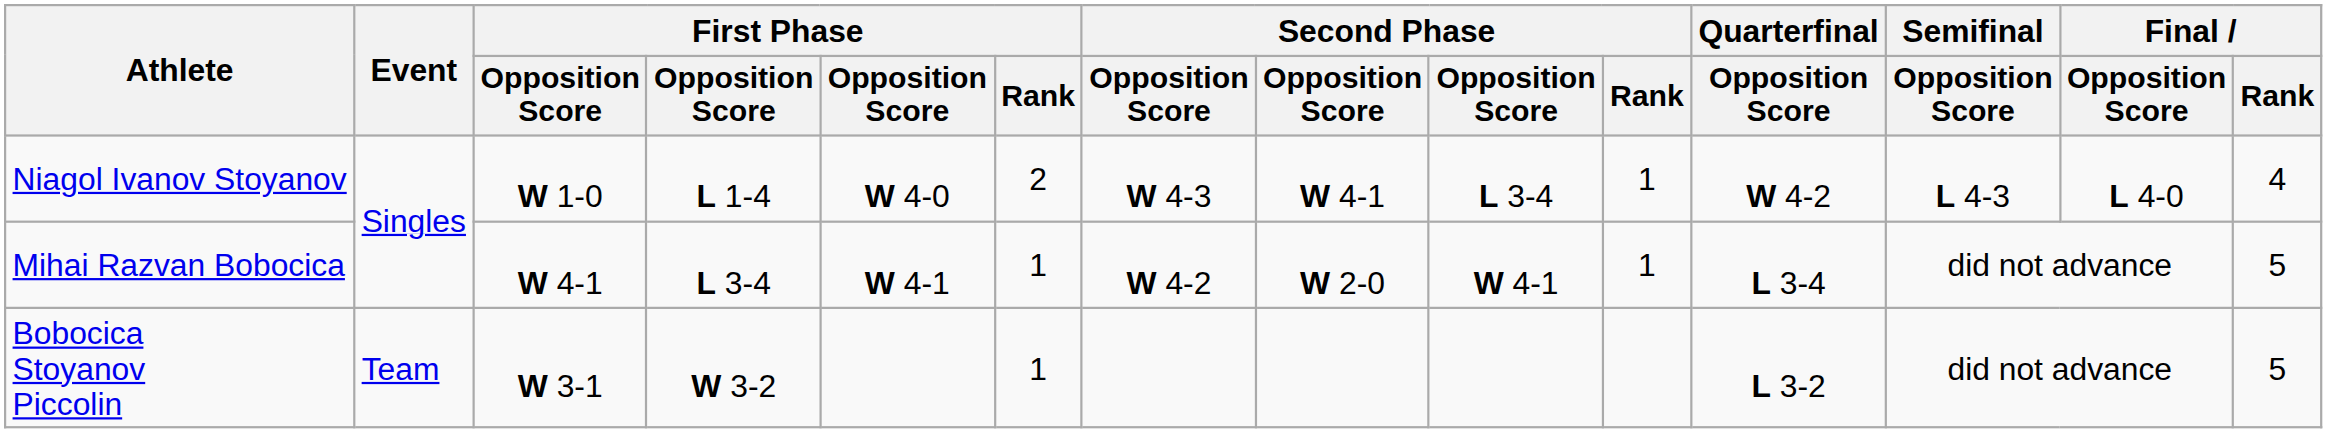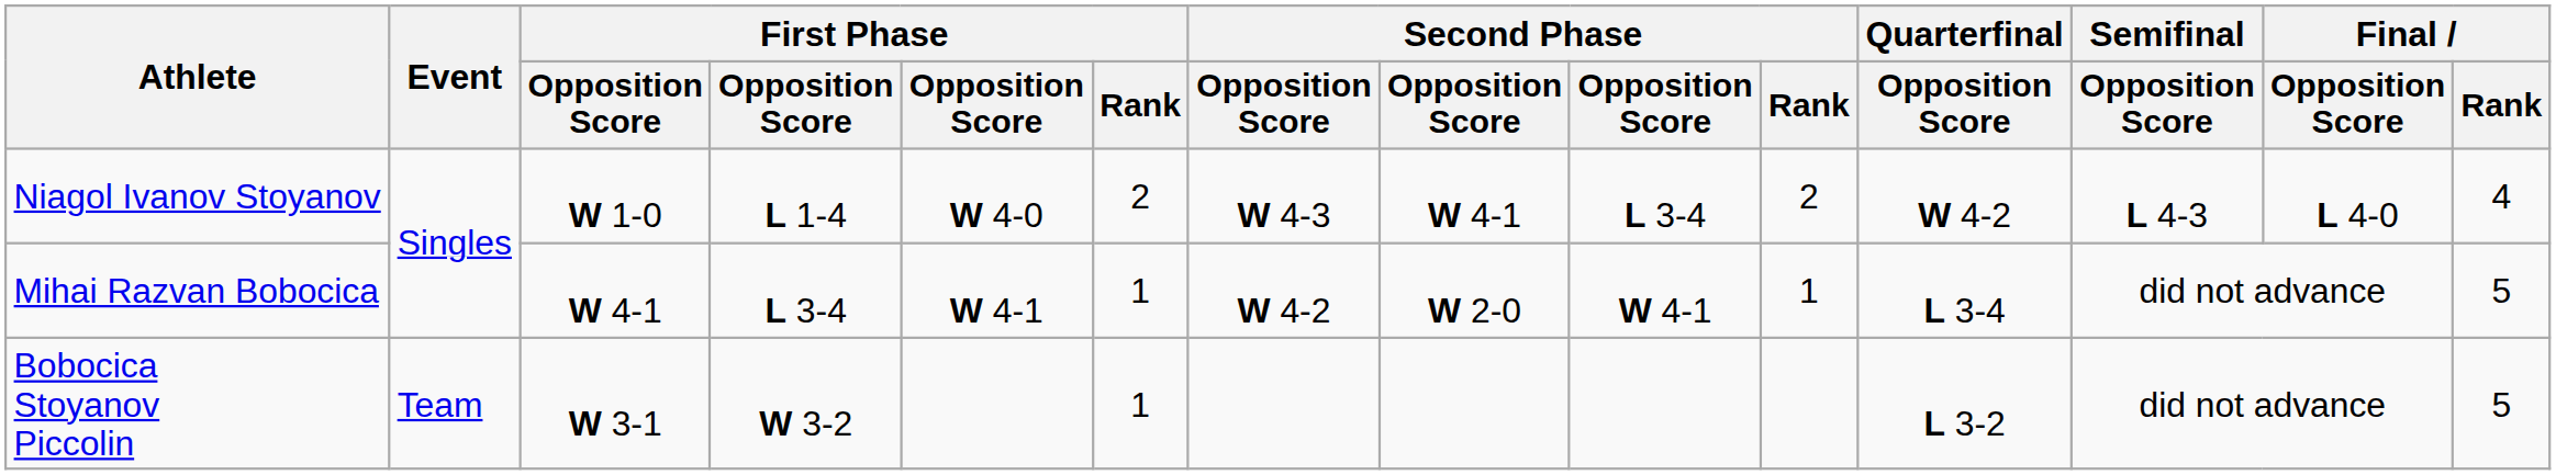 <table class="wikitable" style="font-size:90%">
 <tr>
 <th rowspan=2>Athlete</th>
 <th rowspan=2>Event</th>
 <th colspan=4>First Phase</th>
 <th colspan=4>Second Phase</th>
 <th>Quarterfinal</th>
 <th>Semifinal</th>
 <th colspan=2>Final / </th>
 </tr>
 <tr style="font-size:95%">
 <th>Opposition<br>Score</th>
 <th>Opposition<br>Score</th>
 <th>Opposition<br>Score</th>
 <th>Rank</th>
 <th>Opposition<br>Score</th>
 <th>Opposition<br>Score</th>
 <th>Opposition<br>Score</th>
 <th>Rank</th>
 <th>Opposition<br>Score</th>
 <th>Opposition<br>Score</th>
 <th>Opposition<br>Score</th>
 <th>Rank</th>
 </tr>
 <tr align=center>
 <td align=left><a href='#'>Niagol Ivanov Stoyanov</a></td>
 <td rowspan="2" align=left><a href='#'>Singles</a></td>
 <td><br><strong>W</strong> 1-0</td>
 <td><br><strong>L</strong> 1-4</td>
 <td><br><strong>W</strong> 4-0</td>
 <td>2</td>
 <td><br><strong>W</strong> 4-3</td>
 <td><br><strong>W</strong> 4-1</td>
 <td><br><strong>L</strong> 3-4</td>
-<td>1</td>
+<td>2</td>
 <td><br><strong>W</strong> 4-2</td>
 <td><br><strong>L</strong> 4-3</td>
 <td><br><strong>L</strong> 4-0</td>
 <td>4</td>
 </tr>
 <tr align=center>
 <td align=left><a href='#'>Mihai Razvan Bobocica</a></td>
 <td><br><strong>W</strong> 4-1</td>
 <td><br><strong>L</strong> 3-4</td>
 <td><br><strong>W</strong> 4-1</td>
 <td>1</td>
 <td><br><strong>W</strong> 4-2</td>
 <td><br><strong>W</strong> 2-0</td>
 <td><br><strong>W</strong> 4-1</td>
 <td>1</td>
 <td><br><strong>L</strong> 3-4</td>
 <td colspan=2>did not advance</td>
 <td>5</td>
 </tr>
 <tr align=center>
 <td align=left><a href='#'>Bobocica</a><br><a href='#'>Stoyanov</a><br><a href='#'>Piccolin</a></td>
 <td align=left><a href='#'>Team</a></td>
 <td><br><strong>W</strong> 3-1</td>
 <td><br><strong>W</strong> 3-2</td>
 <td></td>
 <td>1</td>
 <td></td>
 <td></td>
 <td></td>
 <td></td>
 <td><br><strong>L</strong> 3-2</td>
 <td colspan=2>did not advance</td>
 <td>5</td>
 </tr>
 </table>
